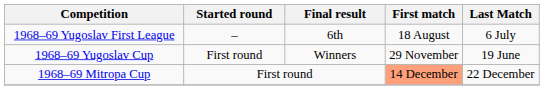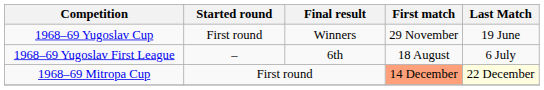 <table class="wikitable" style="text-align: center;">
 <tr>
 <th width="220">Competition</th>
 <th width="120">Started round</th>
 <th width="120">Final result</th>
 <th width="90">First match</th>
 <th width="90">Last Match</th>
 </tr>
 <tr>
+<td><a href='#'>1968–69 Yugoslav Cup</a></td>
+<td>First round</td>
+<td>Winners</td>
+<td>29 November</td>
+<td>19 June</td>
+</tr>
+<tr>
 <td><a href='#'>1968–69 Yugoslav First League</a></td>
 <td>–</td>
 <td>6th</td>
 <td>18 August</td>
 <td>6 July</td>
 </tr>
 <tr>
-<td><a href='#'>1968–69 Yugoslav Cup</a></td>
-<td>First round</td>
-<td>Winners</td>
-<td>29 November</td>
-<td>19 June</td>
-</tr>
-<tr>
 <td><a href='#'>1968–69 Mitropa Cup</a></td>
 <td colspan=2>First round</td>
 <td style="background: lightsalmon;">14 December</td>
-<td>22 December</td>
+<td style="background: lightyellow;">22 December</td>
 </tr>
 <tr>
 </tr>
 </table>
